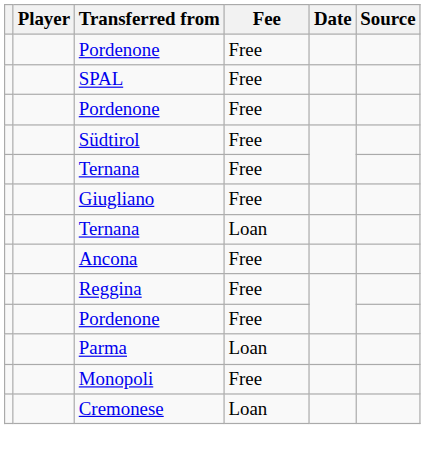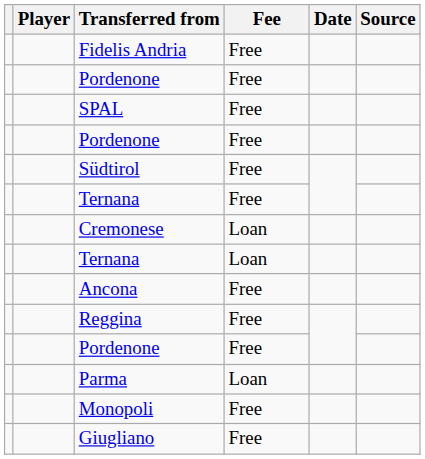 <table class="wikitable plainrowheaders sortable">
 <tr>
 <th></th>
 <th scope="col">Player</th>
 <th>Transferred from</th>
 <th style="width: 65px;">Fee</th>
 <th scope="col">Date</th>
 <th scope="col">Source</th>
+</tr>
+<tr>
+<td align="center"></td>
+<td></td>
+<td> <a href='#'>Fidelis Andria</a></td>
+<td>Free</td>
+<td></td>
+<td></td>
 </tr>
 <tr>
 <td align="center"></td>
 <td></td>
 <td> <a href='#'>Pordenone</a></td>
 <td>Free</td>
 <td></td>
 <td></td>
 </tr>
 <tr>
 <td align="center"></td>
 <td></td>
 <td> <a href='#'>SPAL</a></td>
 <td>Free</td>
 <td></td>
 <td></td>
 </tr>
 <tr>
 <td align="center"></td>
 <td></td>
 <td> <a href='#'>Pordenone</a></td>
 <td>Free</td>
 <td></td>
 <td></td>
 </tr>
 <tr>
 <td align="center"></td>
 <td></td>
 <td> <a href='#'>Südtirol</a></td>
 <td>Free</td>
 <td rowspan="2"></td>
 <td></td>
 </tr>
 <tr>
 <td align="center"></td>
 <td></td>
 <td> <a href='#'>Ternana</a></td>
 <td>Free</td>
 <td></td>
 </tr>
 <tr>
 <td align="center"></td>
 <td></td>
-<td> <a href='#'>Giugliano</a></td>
-<td>Free</td>
+<td> <a href='#'>Cremonese</a></td>
+<td>Loan</td>
 <td></td>
 <td></td>
 </tr>
 <tr>
 <td align="center"></td>
 <td></td>
 <td> <a href='#'>Ternana</a></td>
 <td>Loan</td>
 <td></td>
 <td></td>
 </tr>
 <tr>
 <td align="center"></td>
 <td></td>
 <td> <a href='#'>Ancona</a></td>
 <td>Free</td>
 <td></td>
 <td></td>
 </tr>
 <tr>
 <td align="center"></td>
 <td></td>
 <td> <a href='#'>Reggina</a></td>
 <td>Free</td>
 <td rowspan="2"></td>
 <td></td>
 </tr>
 <tr>
 <td align="center"></td>
 <td></td>
 <td> <a href='#'>Pordenone</a></td>
 <td>Free</td>
 <td></td>
 </tr>
 <tr>
 <td align="center"></td>
 <td></td>
 <td> <a href='#'>Parma</a></td>
 <td>Loan</td>
 <td></td>
 <td></td>
 </tr>
 <tr>
 <td align="center"></td>
 <td></td>
 <td> <a href='#'>Monopoli</a></td>
 <td>Free</td>
 <td></td>
 <td></td>
 </tr>
 <tr>
 <td align="center"></td>
 <td></td>
-<td> <a href='#'>Cremonese</a></td>
-<td>Loan</td>
+<td> <a href='#'>Giugliano</a></td>
+<td>Free</td>
 <td></td>
 <td></td>
 </tr>
 </table>
